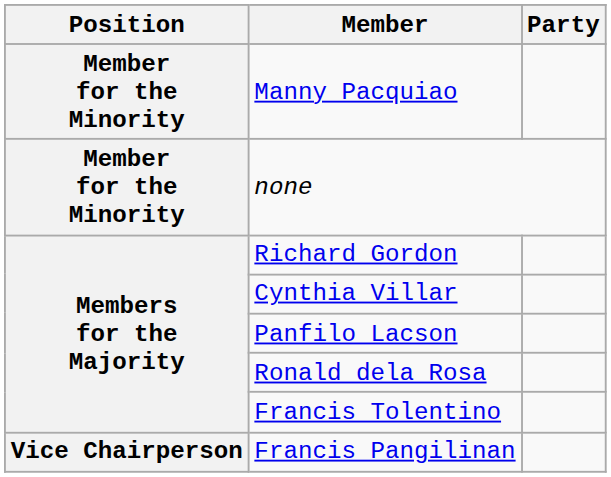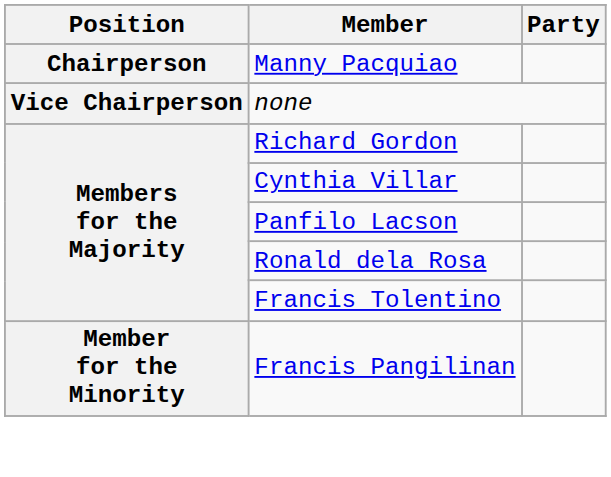 <table class="wikitable">
 <tr>
 <th>Position</th>
 <th>Member</th>
 <th colspan="2">Party</th>
 </tr>
 <tr>
-<th><strong>Member</strong><br><strong>for the</strong><br><strong>Minority</strong></th>
+<th><strong>Chairperson</strong></th>
 <td><a href='#'>Manny Pacquiao</a></td>
 <td></td>
 </tr>
 <tr>
-<th><strong>Member</strong><br><strong>for the</strong><br><strong>Minority</strong></th>
+<th><strong>Vice Chairperson</strong></th>
 <td colspan=3><em>none</em></td>
 </tr>
 <tr>
 <th rowspan="5"><strong>Members</strong><br><strong>for the</strong><br><strong>Majority</strong></th>
 <td><a href='#'>Richard Gordon</a></td>
 <td></td>
 </tr>
 <tr>
 <td><a href='#'>Cynthia Villar</a></td>
 <td></td>
 </tr>
 <tr>
 <td><a href='#'>Panfilo Lacson</a></td>
 <td></td>
 </tr>
 <tr>
 <td><a href='#'>Ronald dela Rosa</a></td>
 <td></td>
 </tr>
 <tr>
 <td><a href='#'>Francis Tolentino</a></td>
 <td></td>
 </tr>
 <tr>
-<th><strong>Vice Chairperson</strong></th>
+<th><strong>Member</strong><br><strong>for the</strong><br><strong>Minority</strong></th>
 <td><a href='#'>Francis Pangilinan</a></td>
 <td></td>
 </tr>
 </table>
